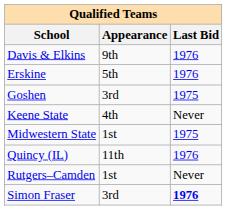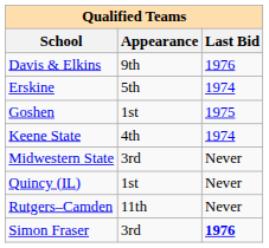 <table class="wikitable">
 <tr>
 <th colspan="5" style="background:#ffdead;">Qualified Teams</th>
 </tr>
 <tr>
 <th>School</th>
 <th>Appearance</th>
 <th>Last Bid</th>
 </tr>
 <tr>
 <td><a href='#'>Davis & Elkins</a></td>
 <td>9th</td>
 <td><a href='#'>1976</a></td>
 </tr>
 <tr>
 <td><a href='#'>Erskine</a></td>
 <td>5th</td>
-<td><a href='#'>1976</a></td>
+<td><a href='#'>1974</a></td>
 </tr>
 <tr>
 <td><a href='#'>Goshen</a></td>
-<td>3rd</td>
+<td>1st</td>
 <td><a href='#'>1975</a></td>
 </tr>
 <tr>
 <td><a href='#'>Keene State</a></td>
 <td>4th</td>
+<td><a href='#'>1974</a></td>
+</tr>
+<tr>
+<td><a href='#'>Midwestern State</a></td>
+<td>3rd</td>
 <td>Never</td>
 </tr>
 <tr>
-<td><a href='#'>Midwestern State</a></td>
+<td><a href='#'>Quincy (IL)</a></td>
 <td>1st</td>
-<td><a href='#'>1975</a></td>
-</tr>
-<tr>
-<td><a href='#'>Quincy (IL)</a></td>
-<td>11th</td>
-<td><a href='#'>1976</a></td>
+<td>Never</td>
 </tr>
 <tr>
 <td><a href='#'>Rutgers–Camden</a></td>
-<td>1st</td>
+<td>11th</td>
 <td>Never</td>
 </tr>
 <tr>
 <td><a href='#'>Simon Fraser</a></td>
 <td>3rd</td>
 <td><strong><a href='#'>1976</a></strong></td>
 </tr>
 </table>
